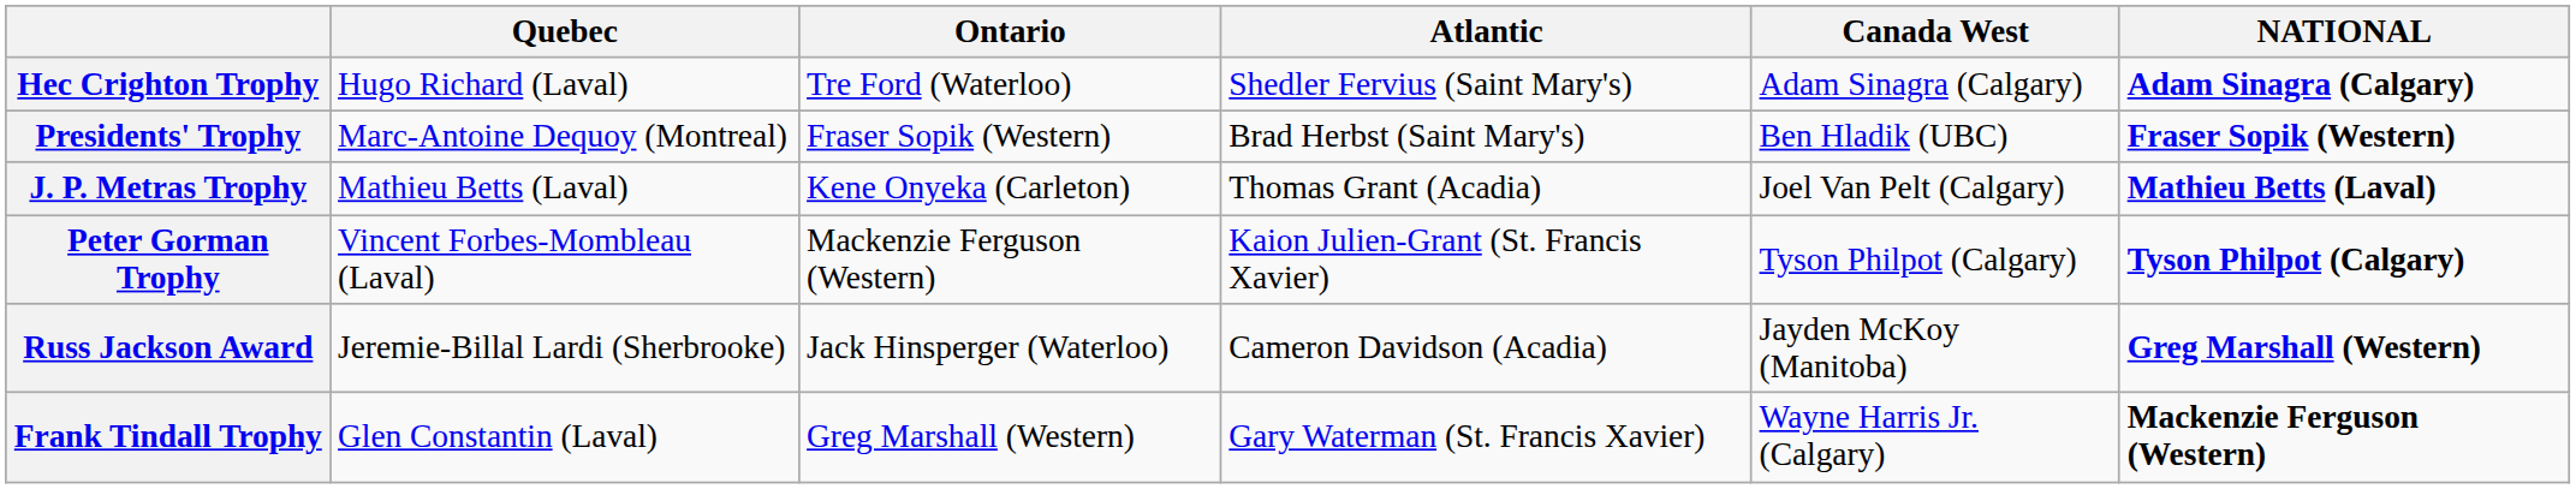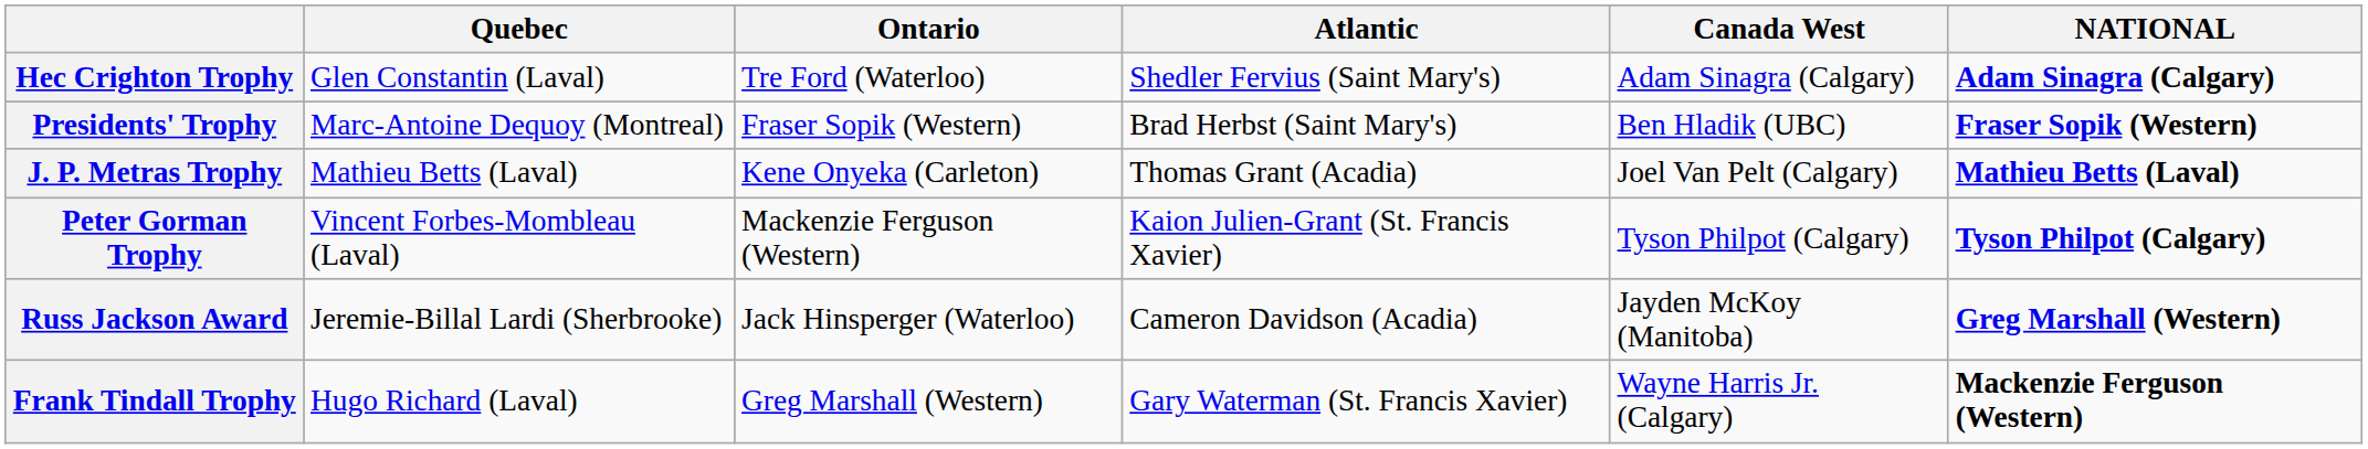 <table class="wikitable">
 <tr>
 <th></th>
 <th>Quebec</th>
 <th>Ontario</th>
 <th>Atlantic</th>
 <th>Canada West</th>
 <th>NATIONAL</th>
 </tr>
 <tr>
 <th><a href='#'>Hec Crighton Trophy</a></th>
-<td><a href='#'>Hugo Richard</a> (Laval)</td>
+<td><a href='#'>Glen Constantin</a> (Laval)</td>
 <td><a href='#'>Tre Ford</a> (Waterloo)</td>
 <td><a href='#'>Shedler Fervius</a> (Saint Mary's)</td>
 <td><a href='#'>Adam Sinagra</a> (Calgary)</td>
 <td><strong><a href='#'>Adam Sinagra</a> (Calgary)</strong></td>
 </tr>
 <tr>
 <th><a href='#'>Presidents' Trophy</a></th>
 <td><a href='#'>Marc-Antoine Dequoy</a> (Montreal)</td>
 <td><a href='#'>Fraser Sopik</a> (Western)</td>
 <td>Brad Herbst (Saint Mary's)</td>
 <td><a href='#'>Ben Hladik</a> (UBC)</td>
 <td><strong><a href='#'>Fraser Sopik</a> (Western)</strong></td>
 </tr>
 <tr>
 <th><a href='#'>J. P. Metras Trophy</a></th>
 <td><a href='#'>Mathieu Betts</a> (Laval)</td>
 <td><a href='#'>Kene Onyeka</a> (Carleton)</td>
 <td>Thomas Grant (Acadia)</td>
 <td>Joel Van Pelt (Calgary)</td>
 <td><strong><a href='#'>Mathieu Betts</a> (Laval)</strong></td>
 </tr>
 <tr>
 <th><a href='#'>Peter Gorman Trophy</a></th>
 <td><a href='#'>Vincent Forbes-Mombleau</a> (Laval)</td>
 <td>Mackenzie Ferguson (Western)</td>
 <td><a href='#'>Kaion Julien-Grant</a> (St. Francis Xavier)</td>
 <td><a href='#'>Tyson Philpot</a> (Calgary)</td>
 <td><strong><a href='#'>Tyson Philpot</a> (Calgary)</strong></td>
 </tr>
 <tr>
 <th><a href='#'>Russ Jackson Award</a></th>
 <td>Jeremie-Billal Lardi (Sherbrooke)</td>
 <td>Jack Hinsperger (Waterloo)</td>
 <td>Cameron Davidson (Acadia)</td>
 <td>Jayden McKoy (Manitoba)</td>
 <td><strong><a href='#'>Greg Marshall</a> (Western)</strong></td>
 </tr>
 <tr>
 <th><a href='#'>Frank Tindall Trophy</a></th>
-<td><a href='#'>Glen Constantin</a> (Laval)</td>
+<td><a href='#'>Hugo Richard</a> (Laval)</td>
 <td><a href='#'>Greg Marshall</a> (Western)</td>
 <td><a href='#'>Gary Waterman</a> (St. Francis Xavier)</td>
 <td><a href='#'>Wayne Harris Jr.</a> (Calgary)</td>
 <td><strong>Mackenzie Ferguson (Western)</strong></td>
 </tr>
 </table>
